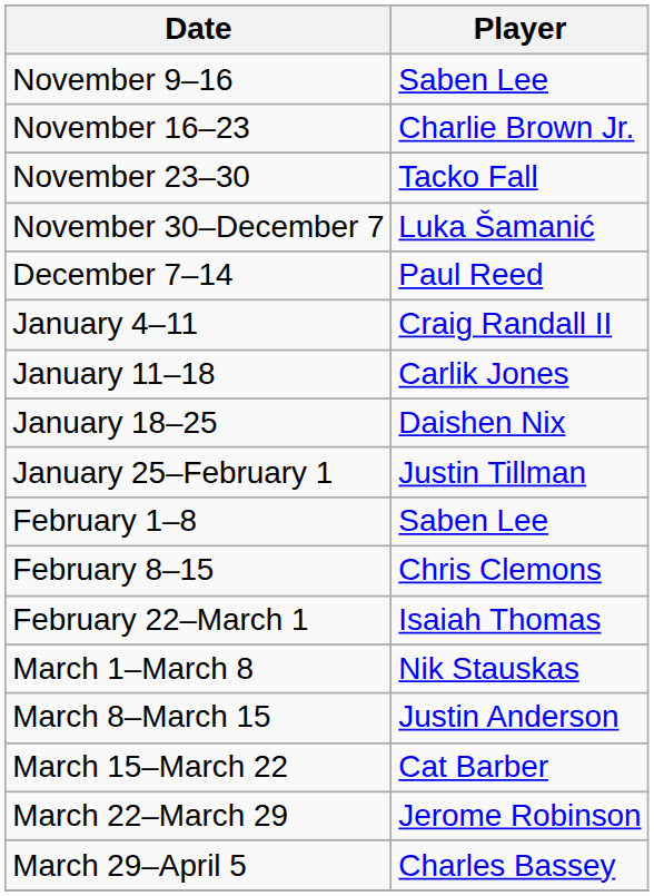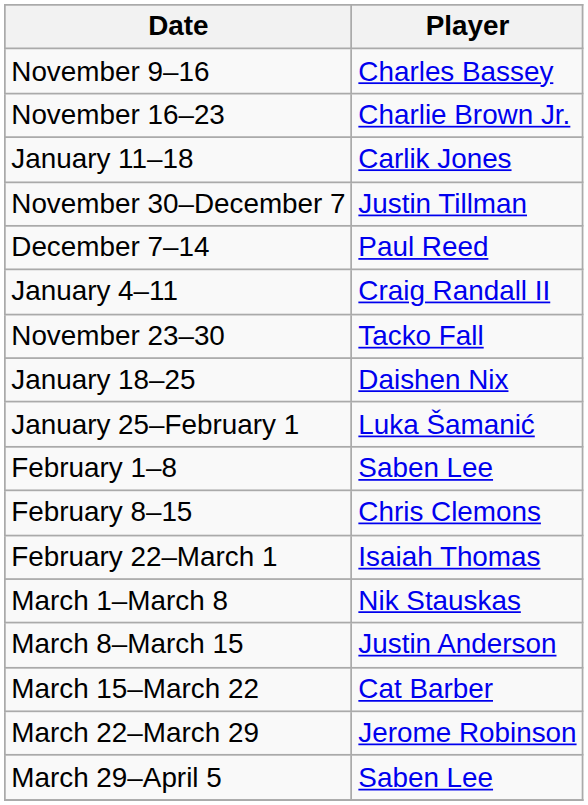 <table class="wikitable sortable">
 <tr>
 <th>Date</th>
 <th>Player</th>
 </tr>
 <tr>
 <td>November 9–16</td>
-<td><a href='#'>Saben Lee</a></td>
+<td><a href='#'>Charles Bassey</a></td>
 </tr>
 <tr>
 <td>November 16–23</td>
 <td><a href='#'>Charlie Brown Jr.</a></td>
 </tr>
 <tr>
-<td>November 23–30</td>
-<td><a href='#'>Tacko Fall</a></td>
+<td>January 11–18</td>
+<td><a href='#'>Carlik Jones</a></td>
 </tr>
 <tr>
 <td>November 30–December 7</td>
-<td><a href='#'>Luka Šamanić</a></td>
+<td><a href='#'>Justin Tillman</a></td>
 </tr>
 <tr>
 <td>December 7–14</td>
 <td><a href='#'>Paul Reed</a></td>
 </tr>
 <tr>
 <td>January 4–11</td>
 <td><a href='#'>Craig Randall II</a></td>
 </tr>
 <tr>
-<td>January 11–18</td>
-<td><a href='#'>Carlik Jones</a></td>
+<td>November 23–30</td>
+<td><a href='#'>Tacko Fall</a></td>
 </tr>
 <tr>
 <td>January 18–25</td>
 <td><a href='#'>Daishen Nix</a></td>
 </tr>
 <tr>
 <td>January 25–February 1</td>
-<td><a href='#'>Justin Tillman</a></td>
+<td><a href='#'>Luka Šamanić</a></td>
 </tr>
 <tr>
 <td>February 1–8</td>
 <td><a href='#'>Saben Lee</a></td>
 </tr>
 <tr>
 <td>February 8–15</td>
 <td><a href='#'>Chris Clemons</a></td>
 </tr>
 <tr>
 <td>February 22–March 1</td>
 <td><a href='#'>Isaiah Thomas</a></td>
 </tr>
 <tr>
 <td>March 1–March 8</td>
 <td><a href='#'>Nik Stauskas</a></td>
 </tr>
 <tr>
 <td>March 8–March 15</td>
 <td><a href='#'>Justin Anderson</a></td>
 </tr>
 <tr>
 <td>March 15–March 22</td>
 <td><a href='#'>Cat Barber</a></td>
 </tr>
 <tr>
 <td>March 22–March 29</td>
 <td><a href='#'>Jerome Robinson</a></td>
 </tr>
 <tr>
 <td>March 29–April 5</td>
-<td><a href='#'>Charles Bassey</a></td>
+<td><a href='#'>Saben Lee</a></td>
 </tr>
 <tr>
 </tr>
 </table>
